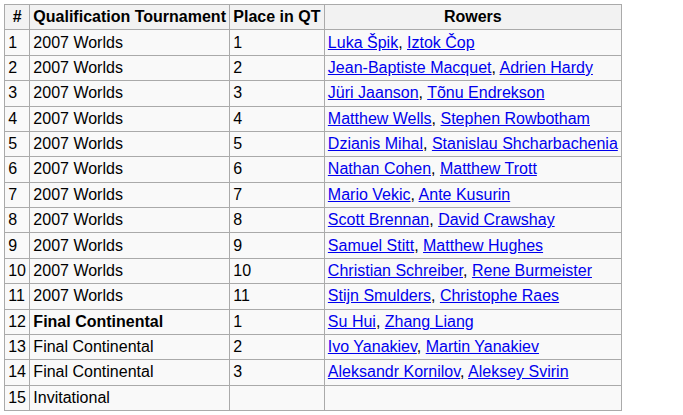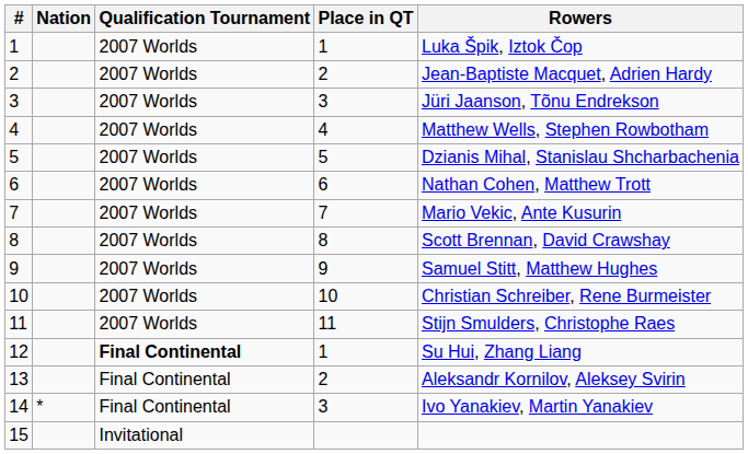 <table class="wikitable">
 <tr>
 <th>#</th>
+<th>Nation</th>
 <th>Qualification Tournament</th>
 <th>Place in QT</th>
 <th>Rowers</th>
 </tr>
 <tr>
 <td>1</td>
+<td></td>
 <td>2007 Worlds</td>
 <td>1</td>
 <td><a href='#'>Luka Špik</a>, <a href='#'>Iztok Čop</a></td>
 </tr>
 <tr>
 <td>2</td>
+<td></td>
 <td>2007 Worlds</td>
 <td>2</td>
 <td><a href='#'>Jean-Baptiste Macquet</a>, <a href='#'>Adrien Hardy</a></td>
 </tr>
 <tr>
 <td>3</td>
+<td></td>
 <td>2007 Worlds</td>
 <td>3</td>
 <td><a href='#'>Jüri Jaanson</a>, <a href='#'>Tõnu Endrekson</a></td>
 </tr>
 <tr>
 <td>4</td>
+<td></td>
 <td>2007 Worlds</td>
 <td>4</td>
 <td><a href='#'>Matthew Wells</a>, <a href='#'>Stephen Rowbotham</a></td>
 </tr>
 <tr>
 <td>5</td>
+<td></td>
 <td>2007 Worlds</td>
 <td>5</td>
 <td><a href='#'>Dzianis Mihal</a>, <a href='#'>Stanislau Shcharbachenia</a></td>
 </tr>
 <tr>
 <td>6</td>
+<td></td>
 <td>2007 Worlds</td>
 <td>6</td>
 <td><a href='#'>Nathan Cohen</a>, <a href='#'>Matthew Trott</a></td>
 </tr>
 <tr>
 <td>7</td>
+<td></td>
 <td>2007 Worlds</td>
 <td>7</td>
 <td><a href='#'>Mario Vekic</a>, <a href='#'>Ante Kusurin</a></td>
 </tr>
 <tr>
 <td>8</td>
+<td></td>
 <td>2007 Worlds</td>
 <td>8</td>
 <td><a href='#'>Scott Brennan</a>, <a href='#'>David Crawshay</a></td>
 </tr>
 <tr>
 <td>9</td>
+<td></td>
 <td>2007 Worlds</td>
 <td>9</td>
 <td><a href='#'>Samuel Stitt</a>, <a href='#'>Matthew Hughes</a></td>
 </tr>
 <tr>
 <td>10</td>
+<td></td>
 <td>2007 Worlds</td>
 <td>10</td>
 <td><a href='#'>Christian Schreiber</a>, <a href='#'>Rene Burmeister</a></td>
 </tr>
 <tr>
 <td>11</td>
+<td></td>
 <td>2007 Worlds</td>
 <td>11</td>
 <td><a href='#'>Stijn Smulders</a>, <a href='#'>Christophe Raes</a></td>
 </tr>
 <tr>
 <td>12</td>
+<td></td>
 <td><strong>Final Continental</strong></td>
 <td>1</td>
 <td><a href='#'>Su Hui</a>, <a href='#'>Zhang Liang</a></td>
 </tr>
 <tr>
 <td>13</td>
+<td></td>
 <td>Final Continental</td>
 <td>2</td>
+<td><a href='#'>Aleksandr Kornilov</a>, <a href='#'>Aleksey Svirin</a></td>
+</tr>
+<tr>
+<td>14</td>
+<td>*</td>
+<td>Final Continental</td>
+<td>3</td>
 <td><a href='#'>Ivo Yanakiev</a>, <a href='#'>Martin Yanakiev</a></td>
 </tr>
 <tr>
-<td>14</td>
-<td>Final Continental</td>
-<td>3</td>
-<td><a href='#'>Aleksandr Kornilov</a>, <a href='#'>Aleksey Svirin</a></td>
-</tr>
-<tr>
 <td>15</td>
+<td></td>
 <td>Invitational</td>
 <td></td>
 <td></td>
 </tr>
 </table>
